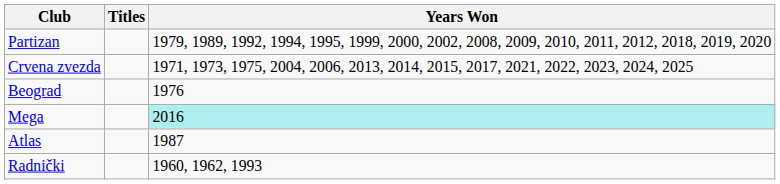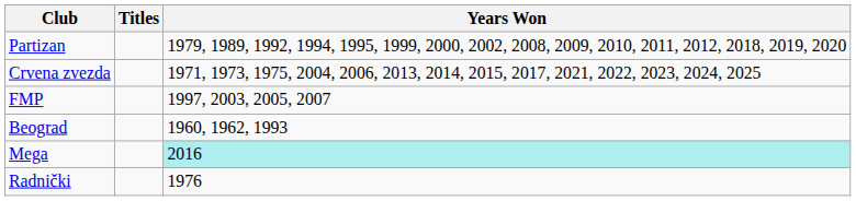 <table class="wikitable">
 <tr>
 <th>Club</th>
 <th>Titles</th>
 <th>Years Won</th>
 </tr>
 <tr>
 <td><a href='#'>Partizan</a></td>
 <td></td>
 <td>1979, 1989, 1992, 1994, 1995, 1999, 2000, 2002, 2008, 2009, 2010, 2011, 2012, 2018, 2019, 2020</td>
 </tr>
 <tr>
 <td><a href='#'>Crvena zvezda</a></td>
 <td></td>
 <td>1971, 1973, 1975, 2004, 2006, 2013, 2014, 2015, 2017, 2021, 2022, 2023, 2024, 2025</td>
 </tr>
 <tr>
+<td><a href='#'>FMP</a></td>
+<td></td>
+<td>1997, 2003, 2005, 2007</td>
+</tr>
+<tr>
 <td><a href='#'>Beograd</a></td>
 <td></td>
-<td>1976</td>
+<td>1960, 1962, 1993</td>
 </tr>
 <tr>
 <td><a href='#'>Mega</a></td>
 <td></td>
 <td style="background: paleturquoise;">2016</td>
 </tr>
 <tr>
-<td><a href='#'>Atlas</a></td>
-<td></td>
-<td>1987</td>
-</tr>
-<tr>
 <td><a href='#'>Radnički</a></td>
 <td></td>
-<td>1960, 1962, 1993</td>
+<td>1976</td>
 </tr>
 </table>
